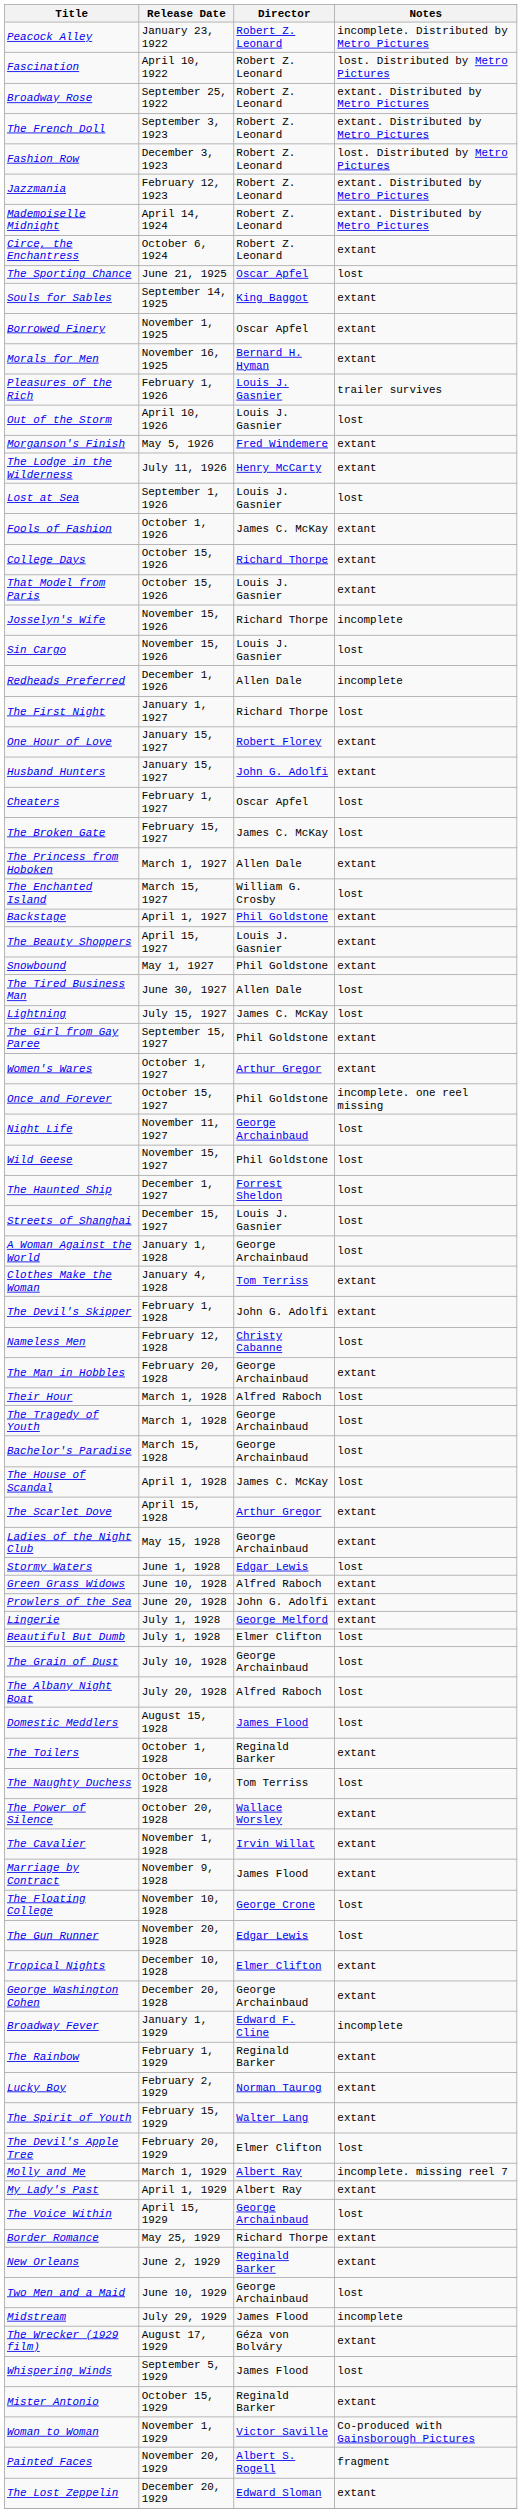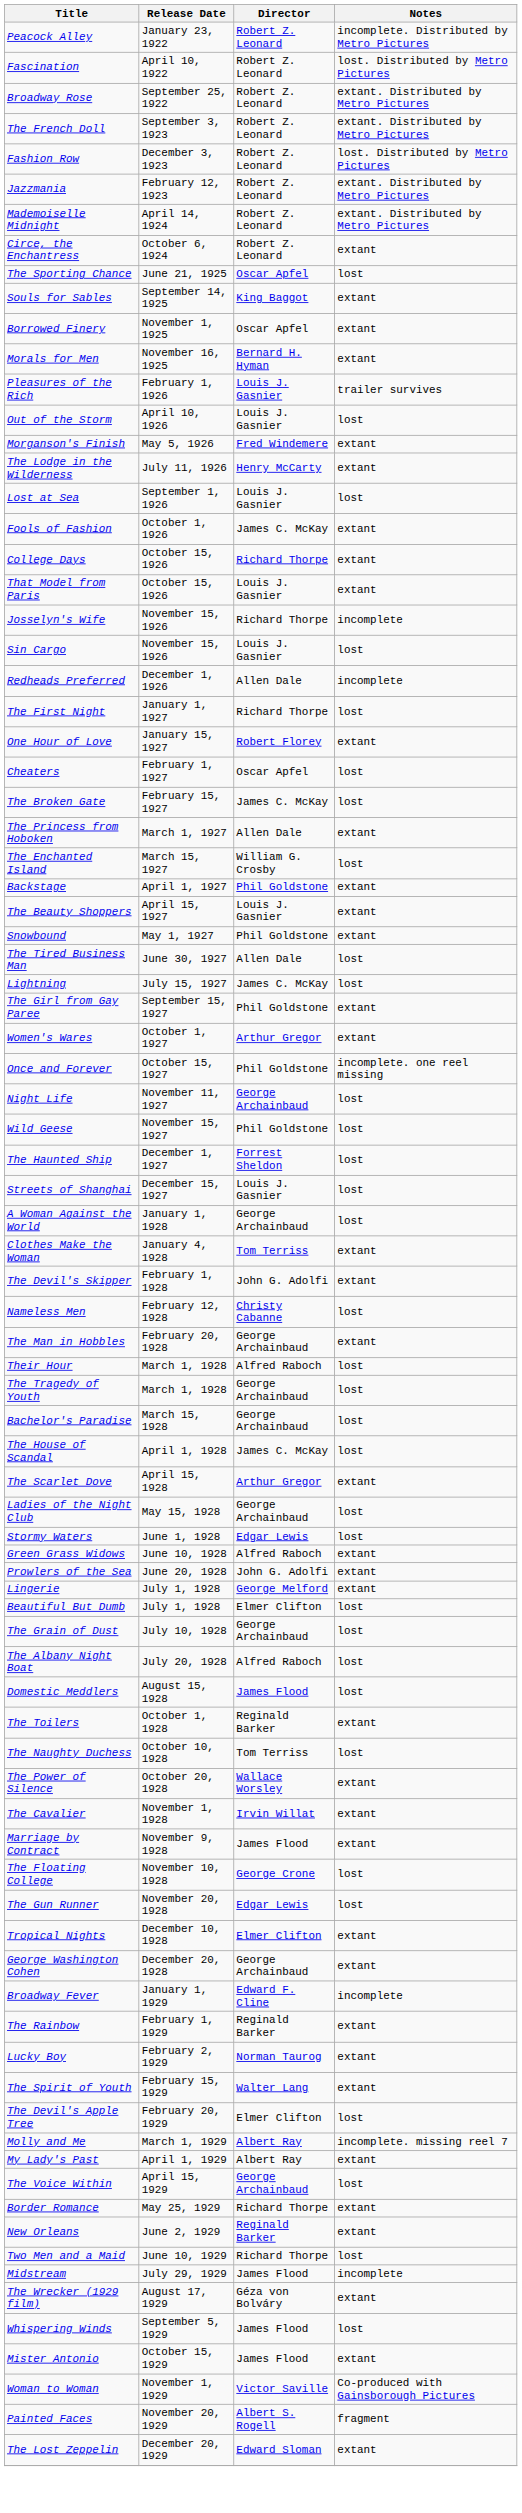 <table class="wikitable sortable">
 <tr>
 <th>Title</th>
 <th>Release Date</th>
 <th>Director</th>
 <th>Notes</th>
 </tr>
 <tr>
 <td><em><a href='#'>Peacock Alley</a></em></td>
 <td>January 23, 1922</td>
 <td><a href='#'>Robert Z. Leonard</a></td>
 <td>incomplete. Distributed by <a href='#'>Metro Pictures</a></td>
 </tr>
 <tr>
 <td><em><a href='#'>Fascination</a></em></td>
 <td>April 10, 1922</td>
 <td>Robert Z. Leonard</td>
 <td>lost. Distributed by <a href='#'>Metro Pictures</a></td>
 </tr>
 <tr>
 <td><em><a href='#'>Broadway Rose</a></em></td>
 <td>September 25, 1922</td>
 <td>Robert Z. Leonard</td>
 <td>extant. Distributed by <a href='#'>Metro Pictures</a></td>
 </tr>
 <tr>
 <td><em><a href='#'>The French Doll</a></em></td>
 <td>September 3, 1923</td>
 <td>Robert Z. Leonard</td>
 <td>extant. Distributed by <a href='#'>Metro Pictures</a></td>
 </tr>
 <tr>
 <td><em><a href='#'>Fashion Row</a></em></td>
 <td>December 3, 1923</td>
 <td>Robert Z. Leonard</td>
 <td>lost. Distributed by <a href='#'>Metro Pictures</a></td>
 </tr>
 <tr>
 <td><em><a href='#'>Jazzmania</a></em></td>
 <td>February 12, 1923</td>
 <td>Robert Z. Leonard</td>
 <td>extant. Distributed by <a href='#'>Metro Pictures</a></td>
 </tr>
 <tr>
 <td><em><a href='#'>Mademoiselle Midnight</a></em></td>
 <td>April 14, 1924</td>
 <td>Robert Z. Leonard</td>
 <td>extant. Distributed by <a href='#'>Metro Pictures</a></td>
 </tr>
 <tr>
 <td><em><a href='#'>Circe, the Enchantress </a></em></td>
 <td>October 6, 1924</td>
 <td>Robert Z. Leonard</td>
 <td>extant</td>
 </tr>
 <tr>
 <td><em><a href='#'>The Sporting Chance</a></em></td>
 <td>June 21, 1925</td>
 <td><a href='#'>Oscar Apfel</a></td>
 <td>lost</td>
 </tr>
 <tr>
 <td><em><a href='#'>Souls for Sables</a></em></td>
 <td>September 14, 1925</td>
 <td><a href='#'>King Baggot </a></td>
 <td>extant</td>
 </tr>
 <tr>
 <td><em><a href='#'>Borrowed Finery</a></em></td>
 <td>November 1, 1925</td>
 <td>Oscar Apfel</td>
 <td>extant</td>
 </tr>
 <tr>
 <td><em><a href='#'>Morals for Men </a></em></td>
 <td>November 16, 1925</td>
 <td><a href='#'>Bernard H. Hyman </a></td>
 <td>extant</td>
 </tr>
 <tr>
 <td><em><a href='#'>Pleasures of the Rich</a></em></td>
 <td>February 1, 1926</td>
 <td><a href='#'>Louis J. Gasnier</a></td>
 <td>trailer survives</td>
 </tr>
 <tr>
 <td><em><a href='#'>Out of the Storm</a></em></td>
 <td>April 10, 1926</td>
 <td>Louis J. Gasnier</td>
 <td>lost</td>
 </tr>
 <tr>
 <td><em><a href='#'>Morganson's Finish</a></em></td>
 <td>May 5, 1926</td>
 <td><a href='#'>Fred Windemere</a></td>
 <td>extant</td>
 </tr>
 <tr>
 <td><em><a href='#'>The Lodge in the Wilderness</a></em></td>
 <td>July 11, 1926</td>
 <td><a href='#'>Henry McCarty</a></td>
 <td>extant</td>
 </tr>
 <tr>
 <td><em><a href='#'>Lost at Sea</a></em></td>
 <td>September 1, 1926</td>
 <td>Louis J. Gasnier</td>
 <td>lost</td>
 </tr>
 <tr>
 <td><em><a href='#'>Fools of Fashion</a></em></td>
 <td>October 1, 1926</td>
 <td>James C. McKay</td>
 <td>extant</td>
 </tr>
 <tr>
 <td><em><a href='#'>College Days</a></em></td>
 <td>October 15, 1926</td>
 <td><a href='#'>Richard Thorpe</a></td>
 <td>extant</td>
 </tr>
 <tr>
 <td><em><a href='#'>That Model from Paris </a></em></td>
 <td>October 15, 1926</td>
 <td>Louis J. Gasnier</td>
 <td>extant</td>
 </tr>
 <tr>
 <td><em><a href='#'>Josselyn's Wife</a></em></td>
 <td>November 15, 1926</td>
 <td>Richard Thorpe</td>
 <td>incomplete</td>
 </tr>
 <tr>
 <td><em><a href='#'>Sin Cargo</a></em></td>
 <td>November 15, 1926</td>
 <td>Louis J. Gasnier</td>
 <td>lost</td>
 </tr>
 <tr>
 <td><em><a href='#'>Redheads Preferred</a></em></td>
 <td>December 1, 1926</td>
 <td>Allen Dale</td>
 <td>incomplete</td>
 </tr>
 <tr>
 <td><em><a href='#'>The First Night</a></em></td>
 <td>January 1, 1927</td>
 <td>Richard Thorpe</td>
 <td>lost</td>
 </tr>
 <tr>
 <td><em><a href='#'>One Hour of Love</a></em></td>
 <td>January 15, 1927</td>
 <td><a href='#'>Robert Florey </a></td>
-<td>extant</td>
-</tr>
-<tr>
-<td><em><a href='#'>Husband Hunters</a></em></td>
-<td>January 15, 1927</td>
-<td><a href='#'>John G. Adolfi</a></td>
 <td>extant</td>
 </tr>
 <tr>
 <td><em><a href='#'>Cheaters</a></em></td>
 <td>February 1, 1927</td>
 <td>Oscar Apfel</td>
 <td>lost</td>
 </tr>
 <tr>
 <td><em><a href='#'>The Broken Gate</a></em></td>
 <td>February 15, 1927</td>
 <td>James C. McKay</td>
 <td>lost</td>
 </tr>
 <tr>
 <td><em><a href='#'>The Princess from Hoboken</a></em></td>
 <td>March 1, 1927</td>
 <td>Allen Dale</td>
 <td>extant</td>
 </tr>
 <tr>
 <td><em><a href='#'>The Enchanted Island</a></em></td>
 <td>March 15, 1927</td>
 <td>William G. Crosby</td>
 <td>lost</td>
 </tr>
 <tr>
 <td><em><a href='#'>Backstage</a></em></td>
 <td>April 1, 1927</td>
 <td><a href='#'>Phil Goldstone</a></td>
 <td>extant</td>
 </tr>
 <tr>
 <td><em><a href='#'>The Beauty Shoppers</a></em></td>
 <td>April 15, 1927</td>
 <td>Louis J. Gasnier</td>
 <td>extant</td>
 </tr>
 <tr>
 <td><em><a href='#'>Snowbound</a></em></td>
 <td>May 1, 1927</td>
 <td>Phil Goldstone</td>
 <td>extant</td>
 </tr>
 <tr>
 <td><em><a href='#'>The Tired Business Man</a></em></td>
 <td>June 30, 1927</td>
 <td>Allen Dale</td>
 <td>lost</td>
 </tr>
 <tr>
 <td><em><a href='#'>Lightning</a></em></td>
 <td>July 15, 1927</td>
 <td>James C. McKay</td>
 <td>lost</td>
 </tr>
 <tr>
 <td><em><a href='#'>The Girl from Gay Paree</a></em></td>
 <td>September 15, 1927</td>
 <td>Phil Goldstone</td>
 <td>extant</td>
 </tr>
 <tr>
 <td><em><a href='#'>Women's Wares</a></em></td>
 <td>October 1, 1927</td>
 <td><a href='#'>Arthur Gregor</a></td>
 <td>extant</td>
 </tr>
 <tr>
 <td><em><a href='#'>Once and Forever</a></em></td>
 <td>October 15, 1927</td>
 <td>Phil Goldstone</td>
 <td>incomplete. one reel missing</td>
 </tr>
 <tr>
 <td><em><a href='#'>Night Life</a></em></td>
 <td>November 11, 1927</td>
 <td><a href='#'>George Archainbaud </a></td>
 <td>lost</td>
 </tr>
 <tr>
 <td><em><a href='#'>Wild Geese</a></em></td>
 <td>November 15, 1927</td>
 <td>Phil Goldstone</td>
 <td>lost</td>
 </tr>
 <tr>
 <td><em><a href='#'>The Haunted Ship</a></em></td>
 <td>December 1, 1927</td>
 <td><a href='#'>Forrest Sheldon</a></td>
 <td>lost</td>
 </tr>
 <tr>
 <td><em><a href='#'>Streets of Shanghai</a></em></td>
 <td>December 15, 1927</td>
 <td>Louis J. Gasnier</td>
 <td>lost</td>
 </tr>
 <tr>
 <td><em><a href='#'>A Woman Against the World</a></em></td>
 <td>January 1, 1928</td>
 <td>George Archainbaud</td>
 <td>lost</td>
 </tr>
 <tr>
 <td><em><a href='#'>Clothes Make the Woman</a></em></td>
 <td>January 4, 1928</td>
 <td><a href='#'>Tom Terriss</a></td>
 <td>extant</td>
 </tr>
 <tr>
 <td><em><a href='#'>The Devil's Skipper</a></em></td>
 <td>February 1, 1928</td>
 <td>John G. Adolfi</td>
 <td>extant</td>
 </tr>
 <tr>
 <td><em><a href='#'>Nameless Men</a></em></td>
 <td>February 12, 1928</td>
 <td><a href='#'>Christy Cabanne</a></td>
 <td>lost</td>
 </tr>
 <tr>
 <td><em><a href='#'>The Man in Hobbles</a></em></td>
 <td>February 20, 1928</td>
 <td>George Archainbaud</td>
 <td>extant</td>
 </tr>
 <tr>
 <td><em><a href='#'>Their Hour</a></em></td>
 <td>March 1, 1928</td>
 <td>Alfred Raboch</td>
 <td>lost</td>
 </tr>
 <tr>
 <td><em><a href='#'>The Tragedy of Youth</a></em></td>
 <td>March 1, 1928</td>
 <td>George Archainbaud</td>
 <td>lost</td>
 </tr>
 <tr>
 <td><em><a href='#'>Bachelor's Paradise</a></em></td>
 <td>March 15, 1928</td>
 <td>George Archainbaud</td>
 <td>lost</td>
 </tr>
 <tr>
 <td><em><a href='#'>The House of Scandal</a></em></td>
 <td>April 1, 1928</td>
 <td>James C. McKay</td>
 <td>lost</td>
 </tr>
 <tr>
 <td><em><a href='#'>The Scarlet Dove</a></em></td>
 <td>April 15, 1928</td>
 <td><a href='#'>Arthur Gregor</a></td>
 <td>extant</td>
 </tr>
 <tr>
 <td><em><a href='#'>Ladies of the Night Club</a></em></td>
 <td>May 15, 1928</td>
 <td>George Archainbaud</td>
-<td>extant</td>
+<td>lost</td>
 </tr>
 <tr>
 <td><em><a href='#'>Stormy Waters</a></em></td>
 <td>June 1, 1928</td>
 <td><a href='#'>Edgar Lewis</a></td>
 <td>lost</td>
 </tr>
 <tr>
 <td><em><a href='#'>Green Grass Widows</a></em></td>
 <td>June 10, 1928</td>
 <td>Alfred Raboch</td>
 <td>extant</td>
 </tr>
 <tr>
 <td><em><a href='#'>Prowlers of the Sea</a></em></td>
 <td>June 20, 1928</td>
 <td>John G. Adolfi</td>
 <td>extant</td>
 </tr>
 <tr>
 <td><em><a href='#'>Lingerie</a></em></td>
 <td>July 1, 1928</td>
 <td><a href='#'>George Melford </a></td>
 <td>extant</td>
 </tr>
 <tr>
 <td><em><a href='#'>Beautiful But Dumb</a></em></td>
 <td>July 1, 1928</td>
 <td>Elmer Clifton</td>
 <td>lost</td>
 </tr>
 <tr>
 <td><em><a href='#'>The Grain of Dust</a></em></td>
 <td>July 10, 1928</td>
 <td>George Archainbaud</td>
 <td>lost</td>
 </tr>
 <tr>
 <td><em><a href='#'>The Albany Night Boat</a></em></td>
 <td>July 20, 1928</td>
 <td>Alfred Raboch</td>
 <td>lost</td>
 </tr>
 <tr>
 <td><em><a href='#'>Domestic Meddlers</a></em></td>
 <td>August 15, 1928</td>
 <td><a href='#'>James Flood</a></td>
 <td>lost</td>
 </tr>
 <tr>
 <td><em><a href='#'>The Toilers</a></em></td>
 <td>October 1, 1928</td>
 <td>Reginald Barker</td>
 <td>extant</td>
 </tr>
 <tr>
 <td><em><a href='#'>The Naughty Duchess</a></em></td>
 <td>October 10, 1928</td>
 <td>Tom Terriss</td>
 <td>lost</td>
 </tr>
 <tr>
 <td><em><a href='#'>The Power of Silence</a></em></td>
 <td>October 20, 1928</td>
 <td><a href='#'>Wallace Worsley </a></td>
 <td>extant</td>
 </tr>
 <tr>
 <td><em><a href='#'>The Cavalier</a></em></td>
 <td>November 1, 1928</td>
 <td><a href='#'>Irvin Willat</a></td>
 <td>extant</td>
 </tr>
 <tr>
 <td><em><a href='#'>Marriage by Contract</a></em></td>
 <td>November 9, 1928</td>
 <td>James Flood</td>
 <td>extant</td>
 </tr>
 <tr>
 <td><em><a href='#'>The Floating College</a></em></td>
 <td>November 10, 1928</td>
 <td><a href='#'>George Crone </a></td>
 <td>lost</td>
 </tr>
 <tr>
 <td><em><a href='#'>The Gun Runner</a></em></td>
 <td>November 20, 1928</td>
 <td><a href='#'>Edgar Lewis</a></td>
 <td>lost</td>
 </tr>
 <tr>
 <td><em><a href='#'>Tropical Nights</a></em></td>
 <td>December 10, 1928</td>
 <td><a href='#'>Elmer Clifton</a></td>
 <td>extant</td>
 </tr>
 <tr>
 <td><em><a href='#'>George Washington Cohen</a></em></td>
 <td>December 20, 1928</td>
 <td>George Archainbaud</td>
 <td>extant</td>
 </tr>
 <tr>
 <td><em><a href='#'>Broadway Fever</a></em></td>
 <td>January 1, 1929</td>
 <td><a href='#'>Edward F. Cline</a></td>
 <td>incomplete</td>
 </tr>
 <tr>
 <td><em><a href='#'>The Rainbow</a></em></td>
 <td>February 1, 1929</td>
 <td>Reginald Barker</td>
 <td>extant</td>
 </tr>
 <tr>
 <td><em><a href='#'>Lucky Boy</a></em></td>
 <td>February 2, 1929</td>
 <td><a href='#'>Norman Taurog</a></td>
 <td>extant</td>
 </tr>
 <tr>
 <td><em><a href='#'>The Spirit of Youth</a></em></td>
 <td>February 15, 1929</td>
 <td><a href='#'>Walter Lang</a></td>
 <td>extant</td>
 </tr>
 <tr>
 <td><em><a href='#'>The Devil's Apple Tree</a></em></td>
 <td>February 20, 1929</td>
 <td>Elmer Clifton</td>
 <td>lost</td>
 </tr>
 <tr>
 <td><em><a href='#'>Molly and Me</a></em></td>
 <td>March 1, 1929</td>
 <td><a href='#'>Albert Ray</a></td>
 <td>incomplete. missing reel 7</td>
 </tr>
 <tr>
 <td><em><a href='#'>My Lady's Past</a></em></td>
 <td>April 1, 1929</td>
 <td>Albert Ray</td>
 <td>extant</td>
 </tr>
 <tr>
 <td><em><a href='#'>The Voice Within</a></em></td>
 <td>April 15, 1929</td>
 <td><a href='#'>George Archainbaud </a></td>
 <td>lost</td>
 </tr>
 <tr>
 <td><em><a href='#'>Border Romance</a></em></td>
 <td>May 25, 1929</td>
 <td>Richard Thorpe</td>
 <td>extant</td>
 </tr>
 <tr>
 <td><em><a href='#'>New Orleans</a></em></td>
 <td>June 2, 1929</td>
 <td><a href='#'>Reginald Barker</a></td>
 <td>extant</td>
 </tr>
 <tr>
 <td><em><a href='#'>Two Men and a Maid</a></em></td>
 <td>June 10, 1929</td>
-<td>George Archainbaud</td>
+<td>Richard Thorpe</td>
 <td>lost</td>
 </tr>
 <tr>
 <td><em><a href='#'>Midstream</a></em></td>
 <td>July 29, 1929</td>
 <td>James Flood</td>
 <td>incomplete</td>
 </tr>
 <tr>
 <td><em><a href='#'>The Wrecker (1929 film)</a></em></td>
 <td>August 17, 1929</td>
 <td>Géza von Bolváry</td>
 <td>extant</td>
 </tr>
 <tr>
 <td><em><a href='#'>Whispering Winds</a></em></td>
 <td>September 5, 1929</td>
 <td>James Flood</td>
 <td>lost</td>
 </tr>
 <tr>
 <td><em><a href='#'>Mister Antonio</a></em></td>
 <td>October 15, 1929</td>
-<td>Reginald Barker</td>
+<td>James Flood</td>
 <td>extant</td>
 </tr>
 <tr>
 <td><em><a href='#'>Woman to Woman</a></em></td>
 <td>November 1, 1929</td>
 <td><a href='#'>Victor Saville</a></td>
 <td>Co-produced with <a href='#'>Gainsborough Pictures</a></td>
 </tr>
 <tr>
 <td><em><a href='#'>Painted Faces</a></em></td>
 <td>November 20, 1929</td>
 <td><a href='#'>Albert S. Rogell </a></td>
 <td>fragment</td>
 </tr>
 <tr>
 <td><em><a href='#'>The Lost Zeppelin</a></em></td>
 <td>December 20, 1929</td>
 <td><a href='#'>Edward Sloman</a></td>
 <td>extant</td>
 </tr>
 <tr>
 </tr>
 </table>
